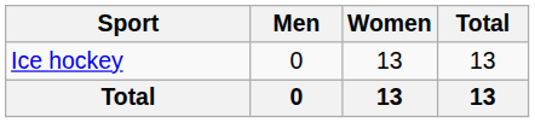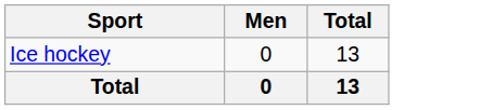 <table class="wikitable sortable" style=text-align:center>
 <tr>
 <th width=160>Sport</th>
 <th width=55>Men</th>
-<th width=55>Women</th>
 <th width=55>Total</th>
 </tr>
 <tr>
 <td align=left><a href='#'>Ice hockey</a></td>
 <td>0</td>
 <td>13</td>
-<td>13</td>
 </tr>
 <tr>
 <th>Total</th>
 <th>0</th>
 <th>13</th>
-<th>13</th>
 </tr>
 </table>
